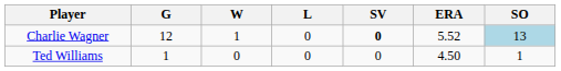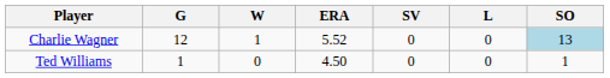 <table class="wikitable sortable">
 <tr>
 <th bgcolor="#DDDDFF" width="16%">Player</th>
 <th bgcolor="#DDDDFF" width="9%">G</th>
 <th bgcolor="#DDDDFF" width="9%">W</th>
+<th bgcolor="#DDDDFF" width="9%">ERA</th>
+<th bgcolor="#DDDDFF" width="9%">SV</th>
 <th bgcolor="#DDDDFF" width="9%">L</th>
-<th bgcolor="#DDDDFF" width="9%">SV</th>
-<th bgcolor="#DDDDFF" width="9%">ERA</th>
 <th bgcolor="#DDDDFF" width="9%">SO</th>
 </tr>
 <tr align="center">
 <td><a href='#'>Charlie Wagner</a></td>
 <td>12</td>
 <td>1</td>
+<td>5.52</td>
 <td>0</td>
-<td><strong>0</strong></td>
-<td>5.52</td>
+<td>0</td>
 <td style="background: lightblue;">13</td>
 </tr>
 <tr align="center">
 <td><a href='#'>Ted Williams</a></td>
 <td>1</td>
 <td>0</td>
+<td>4.50</td>
 <td>0</td>
 <td>0</td>
-<td>4.50</td>
 <td>1</td>
 </tr>
 </table>
